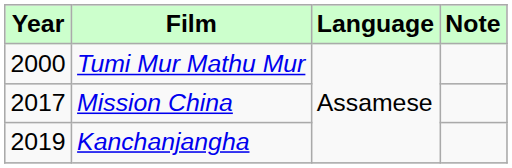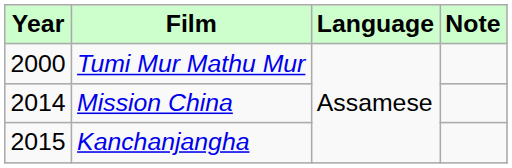 <table class="wikitable">
 <tr style="background:#cfc; text-align:center;">
 <td><strong>Year</strong></td>
 <td><strong>Film</strong></td>
 <td><strong>Language</strong></td>
 <td><strong>Note</strong></td>
 </tr>
 <tr>
 <td>2000</td>
 <td><em><a href='#'>Tumi Mur Mathu Mur</a></em></td>
 <td rowspan="3">Assamese</td>
 <td></td>
 </tr>
 <tr>
-<td>2017</td>
+<td>2014</td>
 <td><em><a href='#'>Mission China</a></em></td>
 <td></td>
 </tr>
 <tr>
-<td>2019</td>
+<td>2015</td>
 <td><em><a href='#'>Kanchanjangha</a></em></td>
 <td></td>
 </tr>
 </table>
